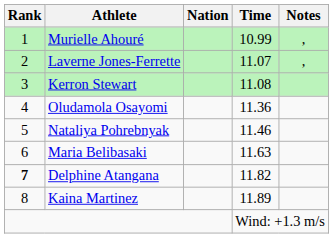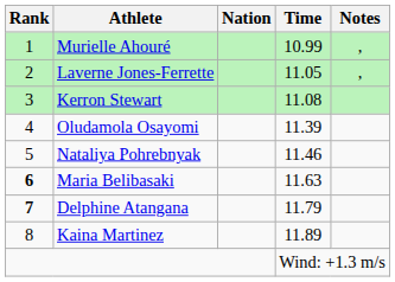 <table class="wikitable sortable" style="text-align:center">
 <tr>
 <th>Rank</th>
 <th>Athlete</th>
 <th>Nation</th>
 <th>Time</th>
 <th>Notes</th>
 </tr>
 <tr bgcolor=#bbf3bb>
 <td>1</td>
 <td align=left><a href='#'>Murielle Ahouré</a></td>
 <td align=left></td>
 <td>10.99</td>
 <td>, <strong></strong></td>
 </tr>
 <tr bgcolor=#bbf3bb>
 <td>2</td>
 <td align=left><a href='#'>Laverne Jones-Ferrette</a></td>
 <td align=left></td>
-<td>11.07</td>
+<td>11.05</td>
 <td>, <strong></strong></td>
 </tr>
 <tr bgcolor=#bbf3bb>
 <td>3</td>
 <td align=left><a href='#'>Kerron Stewart</a></td>
 <td align=left></td>
 <td>11.08</td>
 <td></td>
 </tr>
 <tr>
 <td>4</td>
 <td align=left><a href='#'>Oludamola Osayomi</a></td>
 <td align=left></td>
-<td>11.36</td>
+<td>11.39</td>
 <td></td>
 </tr>
 <tr>
 <td>5</td>
 <td align=left><a href='#'>Nataliya Pohrebnyak</a></td>
 <td align=left></td>
 <td>11.46</td>
 <td></td>
 </tr>
 <tr>
-<td>6</td>
+<td><strong>6</strong></td>
 <td align=left><a href='#'>Maria Belibasaki</a></td>
 <td align=left></td>
 <td>11.63</td>
 <td></td>
 </tr>
 <tr>
 <td><strong>7</strong></td>
 <td align=left><a href='#'>Delphine Atangana</a></td>
 <td align=left></td>
-<td>11.82</td>
+<td>11.79</td>
 <td></td>
 </tr>
 <tr>
 <td>8</td>
 <td align=left><a href='#'>Kaina Martinez</a></td>
 <td align=left></td>
 <td>11.89</td>
 <td></td>
 </tr>
 <tr class="sortbottom">
 <td colspan=3></td>
 <td colspan="2" style="text-align:left;">Wind: +1.3 m/s</td>
 </tr>
 </table>
